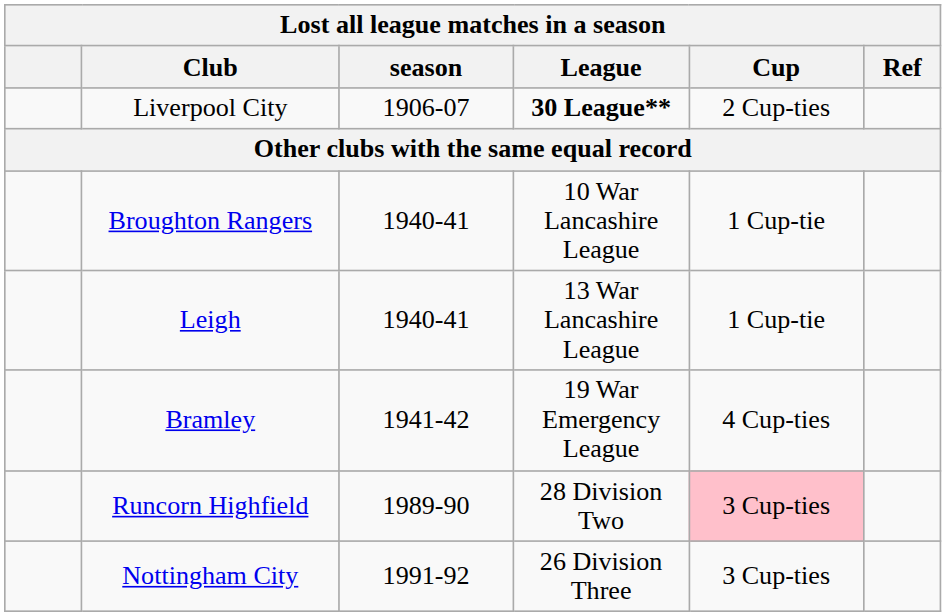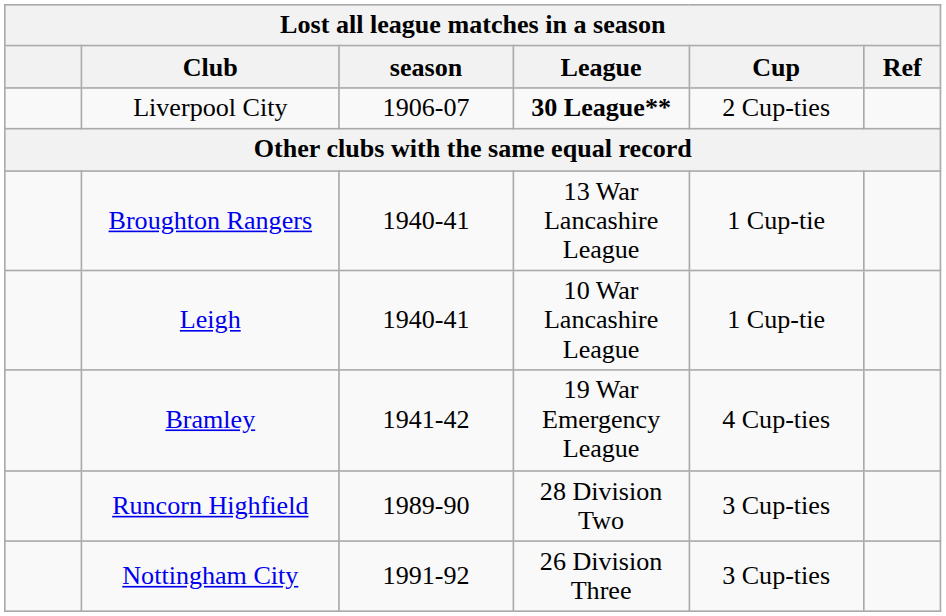 <table class="wikitable" style="text-align:center;">
 <tr>
 <th colspan=7 abbr="National">Lost all league matches in a season</th>
 </tr>
 <tr>
 <th width=40 abbr="how much"></th>
 <th width=150 abbr="how much">Club</th>
 <th width=100 abbr="dates">season</th>
 <th width=100 abbr="details">League</th>
 <th width=100 abbr="details">Cup</th>
 <th width=40 abbr="Ref">Ref</th>
 </tr>
 <tr>
 <td></td>
 <td>Liverpool City</td>
 <td>1906-07</td>
 <td><strong>30 League**</strong></td>
 <td>2 Cup-ties</td>
 <td></td>
 </tr>
 <tr>
 <th colspan=7 abbr="Others">Other clubs with the same equal record</th>
 </tr>
 <tr>
 <td></td>
 <td><a href='#'>Broughton Rangers</a></td>
 <td>1940-41</td>
-<td>10 War Lancashire League</td>
+<td>13 War Lancashire League</td>
 <td>1 Cup-tie</td>
 <td></td>
 </tr>
 <tr>
 <td></td>
 <td><a href='#'>Leigh</a></td>
 <td>1940-41</td>
-<td>13 War Lancashire League</td>
+<td>10 War Lancashire League</td>
 <td>1 Cup-tie</td>
 <td></td>
 </tr>
 <tr>
 <td></td>
 <td><a href='#'>Bramley</a></td>
 <td>1941-42</td>
 <td>19 War Emergency League</td>
 <td>4 Cup-ties</td>
 <td></td>
 </tr>
 <tr>
 <td></td>
 <td><a href='#'>Runcorn Highfield</a></td>
 <td>1989-90</td>
 <td>28 Division Two</td>
-<td style="background: pink;">3 Cup-ties</td>
+<td>3 Cup-ties</td>
 <td></td>
 </tr>
 <tr>
 <td></td>
 <td><a href='#'>Nottingham City</a></td>
 <td>1991-92</td>
 <td>26 Division Three</td>
 <td>3 Cup-ties</td>
 <td></td>
 </tr>
 </table>
